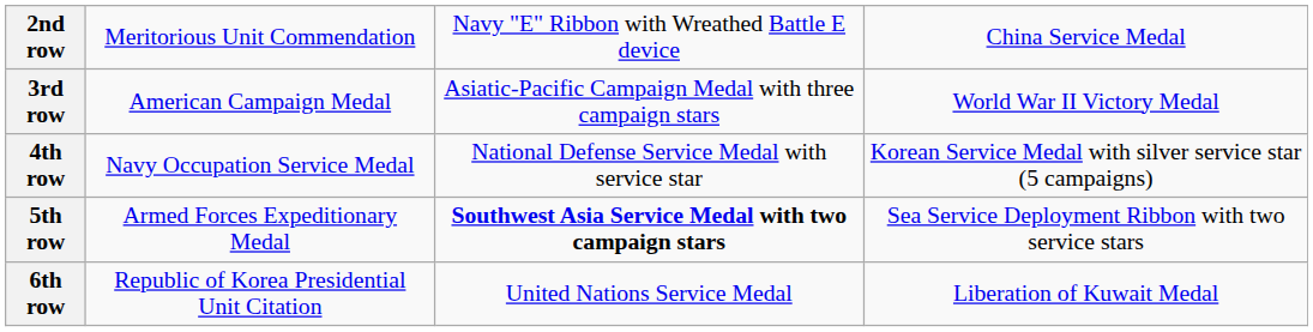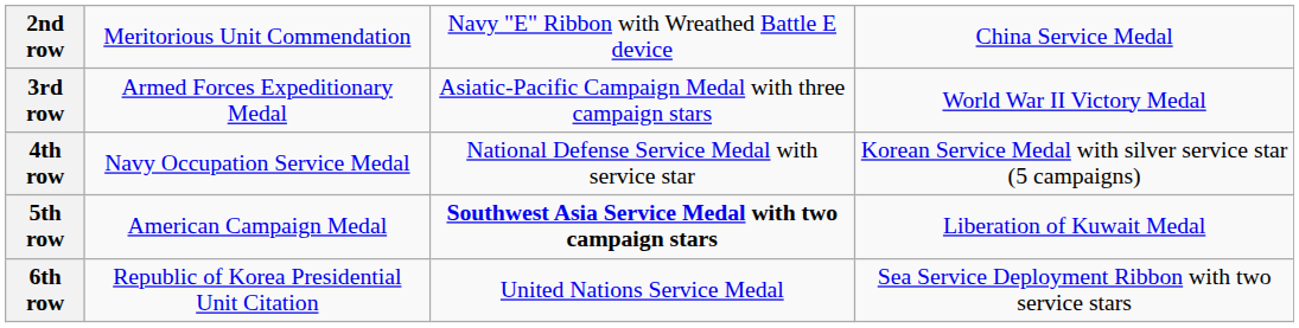 <table class="wikitable" style="margin-left: auto; margin-right: auto; text-align: center; margin-bottom: -1px;">
 <tr>
 <th>2nd row</th>
 <td><a href='#'>Meritorious Unit Commendation</a></td>
 <td><a href='#'>Navy "E" Ribbon</a> with Wreathed <a href='#'>Battle E device</a></td>
 <td><a href='#'>China Service Medal</a></td>
 </tr>
 <tr>
 <th>3rd row</th>
-<td><a href='#'>American Campaign Medal</a></td>
+<td><a href='#'>Armed Forces Expeditionary Medal</a></td>
 <td><a href='#'>Asiatic-Pacific Campaign Medal</a> with three <a href='#'>campaign stars</a></td>
 <td><a href='#'>World War II Victory Medal</a></td>
 </tr>
 <tr>
 <th>4th row</th>
 <td><a href='#'>Navy Occupation Service Medal</a></td>
 <td><a href='#'>National Defense Service Medal</a> with service star</td>
 <td><a href='#'>Korean Service Medal</a> with silver service star (5 campaigns)</td>
 </tr>
 <tr>
 <th>5th row</th>
-<td><a href='#'>Armed Forces Expeditionary Medal</a></td>
+<td><a href='#'>American Campaign Medal</a></td>
 <td><strong><a href='#'>Southwest Asia Service Medal</a> with two campaign stars</strong></td>
-<td><a href='#'>Sea Service Deployment Ribbon</a> with two service stars</td>
+<td><a href='#'>Liberation of Kuwait Medal</a></td>
 </tr>
 <tr>
 <th>6th row</th>
 <td><a href='#'>Republic of Korea Presidential Unit Citation</a></td>
 <td><a href='#'>United Nations Service Medal</a></td>
-<td><a href='#'>Liberation of Kuwait Medal</a></td>
+<td><a href='#'>Sea Service Deployment Ribbon</a> with two service stars</td>
 </tr>
 </table>
